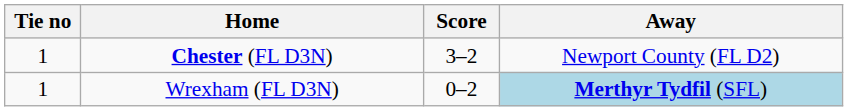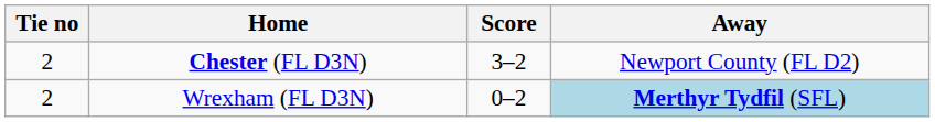 <table class="wikitable" style="text-align:center">
 <tr>
 <th width=50>Tie no</th>
 <th width=250>Home</th>
 <th width=50>Score</th>
 <th width=250>Away</th>
 </tr>
 <tr>
-<td>1</td>
+<td>2</td>
 <td><strong><a href='#'>Chester</a></strong> (<a href='#'>FL D3N</a>)</td>
 <td>3–2</td>
 <td><a href='#'>Newport County</a> (<a href='#'>FL D2</a>)</td>
 </tr>
 <tr>
-<td>1</td>
+<td>2</td>
 <td><a href='#'>Wrexham</a> (<a href='#'>FL D3N</a>)</td>
 <td>0–2</td>
 <td style="background: lightblue;"><strong><a href='#'>Merthyr Tydfil</a></strong> (<a href='#'>SFL</a>)</td>
 </tr>
 </table>
